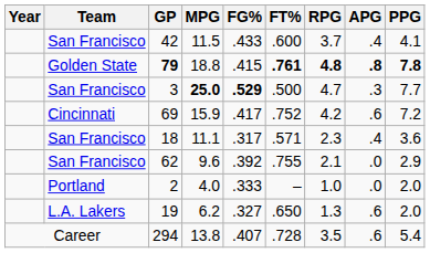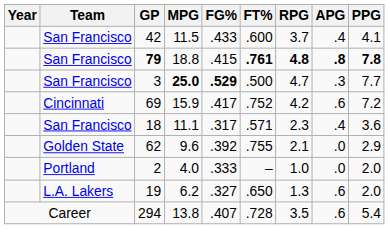 <table class="wikitable sortable" style="font-size:95%; text-align:right;">
 <tr>
 <th>Year</th>
 <th>Team</th>
 <th>GP</th>
 <th>MPG</th>
 <th>FG%</th>
 <th>FT%</th>
 <th>RPG</th>
 <th>APG</th>
 <th>PPG</th>
 </tr>
 <tr>
 <td style="text-align:left;"></td>
 <td style="text-align:left;"><a href='#'>San Francisco</a></td>
 <td>42</td>
 <td>11.5</td>
 <td>.433</td>
 <td>.600</td>
 <td>3.7</td>
 <td>.4</td>
 <td>4.1</td>
 </tr>
 <tr>
 <td style="text-align:left;"></td>
-<td style="text-align:left;"><a href='#'>Golden State</a></td>
+<td style="text-align:left;"><a href='#'>San Francisco</a></td>
 <td><strong>79</strong></td>
 <td>18.8</td>
 <td>.415</td>
 <td><strong>.761</strong></td>
 <td><strong>4.8</strong></td>
 <td><strong>.8</strong></td>
 <td><strong>7.8</strong></td>
 </tr>
 <tr>
 <td style="text-align:left;"></td>
 <td style="text-align:left;"><a href='#'>San Francisco</a></td>
 <td>3</td>
 <td><strong>25.0</strong></td>
 <td><strong>.529</strong></td>
 <td>.500</td>
 <td>4.7</td>
 <td>.3</td>
 <td>7.7</td>
 </tr>
 <tr>
 <td style="text-align:left;"></td>
 <td style="text-align:left;"><a href='#'>Cincinnati</a></td>
 <td>69</td>
 <td>15.9</td>
 <td>.417</td>
 <td>.752</td>
 <td>4.2</td>
 <td>.6</td>
 <td>7.2</td>
 </tr>
 <tr>
 <td style="text-align:left;"></td>
 <td style="text-align:left;"><a href='#'>San Francisco</a></td>
 <td>18</td>
 <td>11.1</td>
 <td>.317</td>
 <td>.571</td>
 <td>2.3</td>
 <td>.4</td>
 <td>3.6</td>
 </tr>
 <tr>
 <td style="text-align:left;"></td>
-<td style="text-align:left;"><a href='#'>San Francisco</a></td>
+<td style="text-align:left;"><a href='#'>Golden State</a></td>
 <td>62</td>
 <td>9.6</td>
 <td>.392</td>
 <td>.755</td>
 <td>2.1</td>
 <td>.0</td>
 <td>2.9</td>
 </tr>
 <tr>
 <td style="text-align:left;"></td>
 <td style="text-align:left;"><a href='#'>Portland</a></td>
 <td>2</td>
 <td>4.0</td>
 <td>.333</td>
 <td>–</td>
 <td>1.0</td>
 <td>.0</td>
 <td>2.0</td>
 </tr>
 <tr>
 <td style="text-align:left;"></td>
 <td style="text-align:left;"><a href='#'>L.A. Lakers</a></td>
 <td>19</td>
 <td>6.2</td>
 <td>.327</td>
 <td>.650</td>
 <td>1.3</td>
 <td>.6</td>
 <td>2.0</td>
 </tr>
 <tr class="sortbottom">
 <td style="text-align:center;" colspan="2">Career</td>
 <td>294</td>
 <td>13.8</td>
 <td>.407</td>
 <td>.728</td>
 <td>3.5</td>
 <td>.6</td>
 <td>5.4</td>
 </tr>
 </table>
